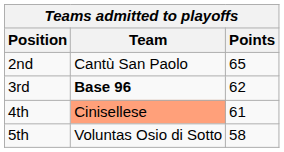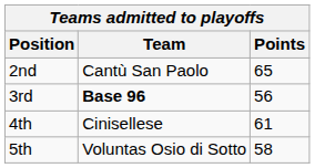 <table class="wikitable">
 <tr>
 <th colspan="3"><em>Teams admitted to playoffs</em></th>
 </tr>
 <tr>
 <th>Position</th>
 <th>Team</th>
 <th>Points</th>
 </tr>
 <tr>
 <td>2nd</td>
 <td>Cantù San Paolo</td>
 <td>65</td>
 </tr>
 <tr>
 <td>3rd</td>
 <td><strong>Base 96</strong></td>
-<td>62</td>
+<td>56</td>
 </tr>
 <tr>
 <td>4th</td>
-<td style="background: lightsalmon;">Cinisellese</td>
+<td>Cinisellese</td>
 <td>61</td>
 </tr>
 <tr>
 <td>5th</td>
 <td>Voluntas Osio di Sotto</td>
 <td>58</td>
 </tr>
 </table>
